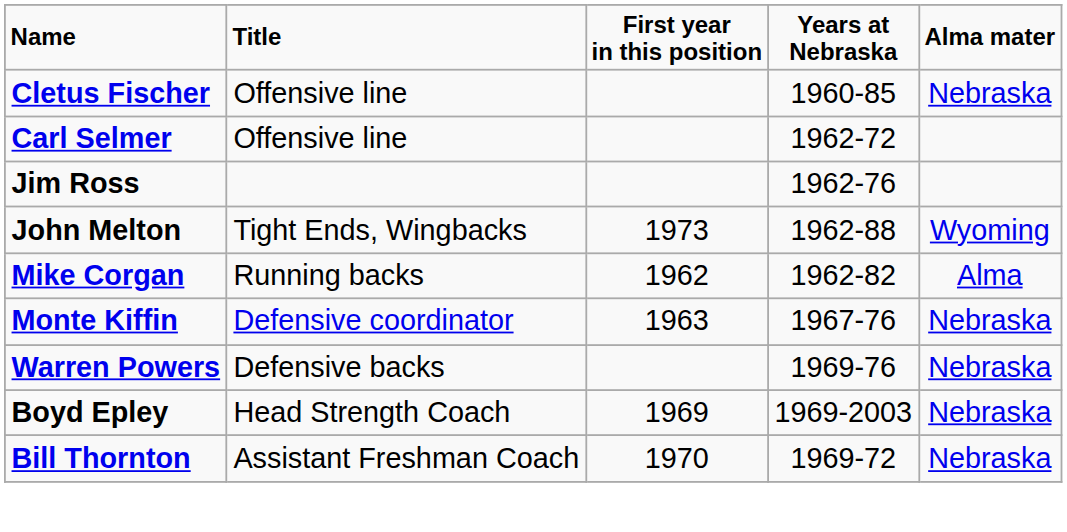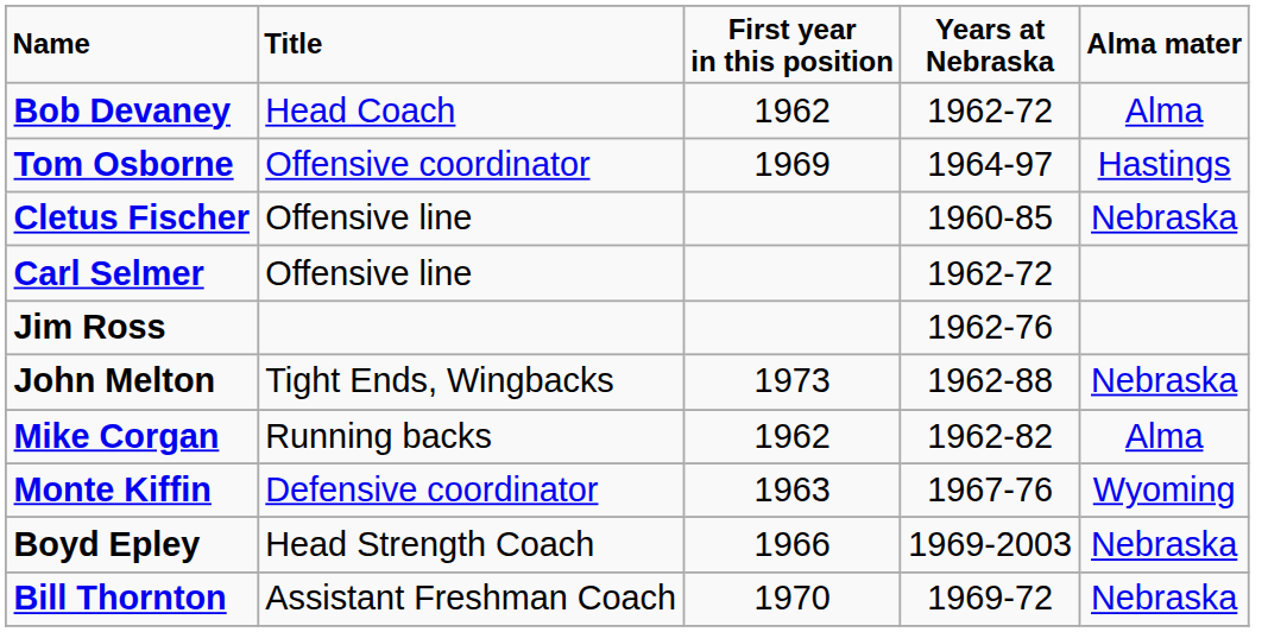 <table class="wikitable">
 <tr style="font-size:smaller">
 <td><strong>Name</strong></td>
 <td><strong>Title</strong></td>
 <td align="center"><strong>First year<br>in this position</strong></td>
 <td align="center"><strong>Years at<br>Nebraska</strong></td>
 <td><strong>Alma mater</strong></td>
+</tr>
+<tr>
+<td><strong><a href='#'>Bob Devaney</a></strong></td>
+<td><a href='#'>Head Coach</a></td>
+<td align="center">1962</td>
+<td align="center">1962-72</td>
+<td align="center"><a href='#'>Alma</a></td>
+</tr>
+<tr>
+<td><strong><a href='#'>Tom Osborne</a></strong></td>
+<td><a href='#'>Offensive coordinator</a></td>
+<td align="center">1969</td>
+<td align="center">1964-97</td>
+<td align="center"><a href='#'>Hastings</a></td>
 </tr>
 <tr>
 <td><strong><a href='#'>Cletus Fischer</a></strong></td>
 <td>Offensive line</td>
 <td align="center"></td>
 <td align="center">1960-85</td>
 <td align="center"><a href='#'>Nebraska</a></td>
 </tr>
 <tr>
 <td><strong><a href='#'>Carl Selmer</a></strong></td>
 <td>Offensive line</td>
 <td align="center"></td>
 <td align="center">1962-72</td>
 <td></td>
 </tr>
 <tr>
 <td><strong>Jim Ross</strong></td>
 <td></td>
 <td align="center"></td>
 <td align="center">1962-76</td>
 <td></td>
 </tr>
 <tr>
 <td><strong>John Melton</strong></td>
 <td>Tight Ends, Wingbacks</td>
 <td align="center">1973</td>
 <td align="center">1962-88</td>
-<td align="center"><a href='#'>Wyoming</a></td>
+<td align="center"><a href='#'>Nebraska</a></td>
 </tr>
 <tr>
 <td><strong><a href='#'>Mike Corgan</a></strong></td>
 <td>Running backs</td>
 <td align="center">1962</td>
 <td align="center">1962-82</td>
 <td align="center"><a href='#'>Alma</a></td>
 </tr>
 <tr>
 <td><strong><a href='#'>Monte Kiffin</a></strong></td>
 <td><a href='#'>Defensive coordinator</a></td>
 <td align="center">1963</td>
 <td align="center">1967-76</td>
-<td align="center"><a href='#'>Nebraska</a></td>
-</tr>
-<tr>
-<td><strong><a href='#'>Warren Powers</a></strong></td>
-<td>Defensive backs</td>
-<td align="center"></td>
-<td align="center">1969-76</td>
-<td align="center"><a href='#'>Nebraska</a></td>
+<td align="center"><a href='#'>Wyoming</a></td>
 </tr>
 <tr>
 <td><strong>Boyd Epley</strong></td>
 <td>Head Strength Coach</td>
-<td align="center">1969</td>
+<td align="center">1966</td>
 <td align="center">1969-2003</td>
 <td align="center"><a href='#'>Nebraska</a></td>
 </tr>
 <tr>
 <td><strong><a href='#'>Bill Thornton</a></strong></td>
 <td>Assistant Freshman Coach</td>
 <td align="center">1970</td>
 <td align="center">1969-72</td>
 <td align="center"><a href='#'>Nebraska</a></td>
 </tr>
 </table>
